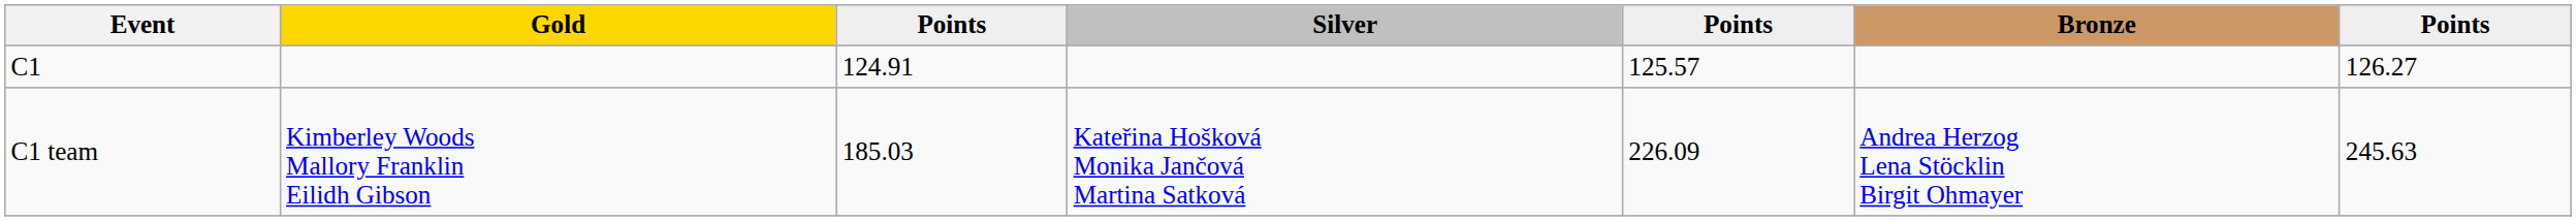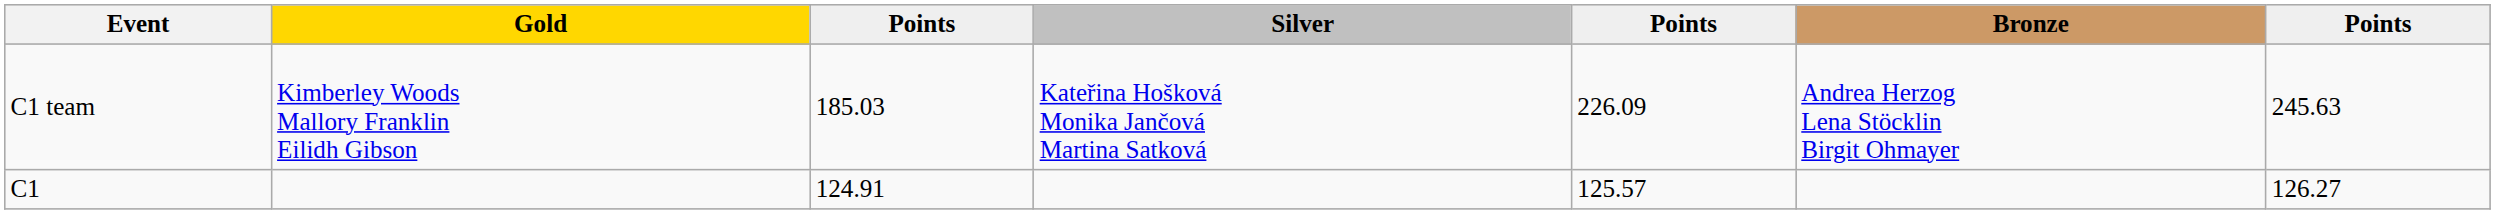 <table class="wikitable" width=100%>
 <tr>
 <th>Event</th>
 <td align=center bgcolor="gold"><strong>Gold</strong></td>
 <td align=center bgcolor="EFEFEF"><strong>Points</strong></td>
 <td align=center bgcolor="silver"><strong>Silver</strong></td>
 <td align=center bgcolor="EFEFEF"><strong>Points</strong></td>
 <td align=center bgcolor="CC9966"><strong>Bronze</strong></td>
 <td align=center bgcolor="EFEFEF"><strong>Points</strong></td>
 </tr>
 <tr>
+<td>C1 team</td>
+<td><br><a href='#'>Kimberley Woods</a><br><a href='#'>Mallory Franklin</a><br><a href='#'>Eilidh Gibson</a></td>
+<td>185.03</td>
+<td><br><a href='#'>Kateřina Hošková</a><br><a href='#'>Monika Jančová</a><br><a href='#'>Martina Satková</a></td>
+<td>226.09</td>
+<td><br><a href='#'>Andrea Herzog</a><br><a href='#'>Lena Stöcklin</a><br><a href='#'>Birgit Ohmayer</a></td>
+<td>245.63</td>
+</tr>
+<tr>
 <td>C1</td>
 <td></td>
 <td>124.91</td>
 <td></td>
 <td>125.57</td>
 <td></td>
 <td>126.27</td>
 </tr>
-<tr>
-<td>C1 team</td>
-<td><br><a href='#'>Kimberley Woods</a><br><a href='#'>Mallory Franklin</a><br><a href='#'>Eilidh Gibson</a></td>
-<td>185.03</td>
-<td><br><a href='#'>Kateřina Hošková</a><br><a href='#'>Monika Jančová</a><br><a href='#'>Martina Satková</a></td>
-<td>226.09</td>
-<td><br><a href='#'>Andrea Herzog</a><br><a href='#'>Lena Stöcklin</a><br><a href='#'>Birgit Ohmayer</a></td>
-<td>245.63</td>
-</tr>
 </table>
